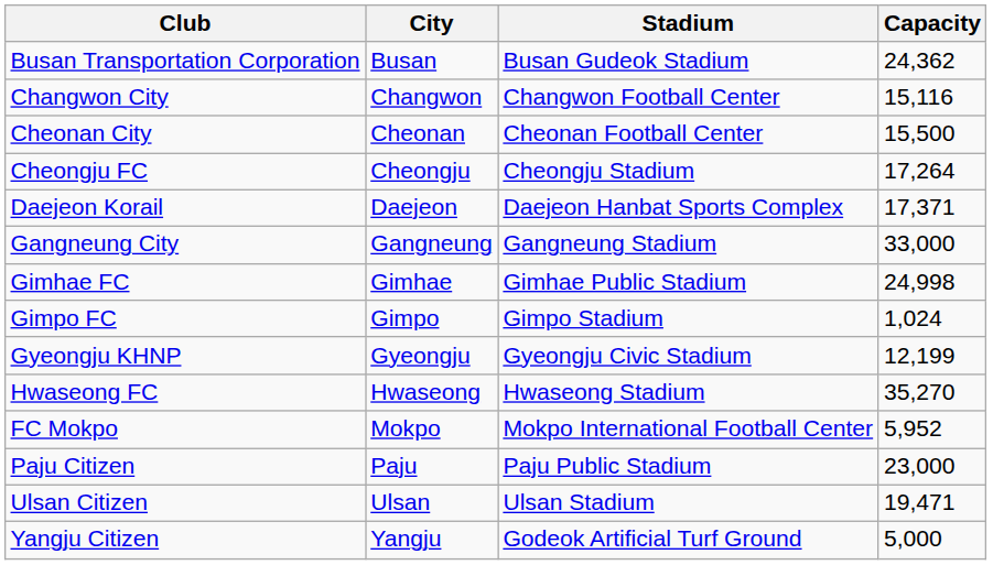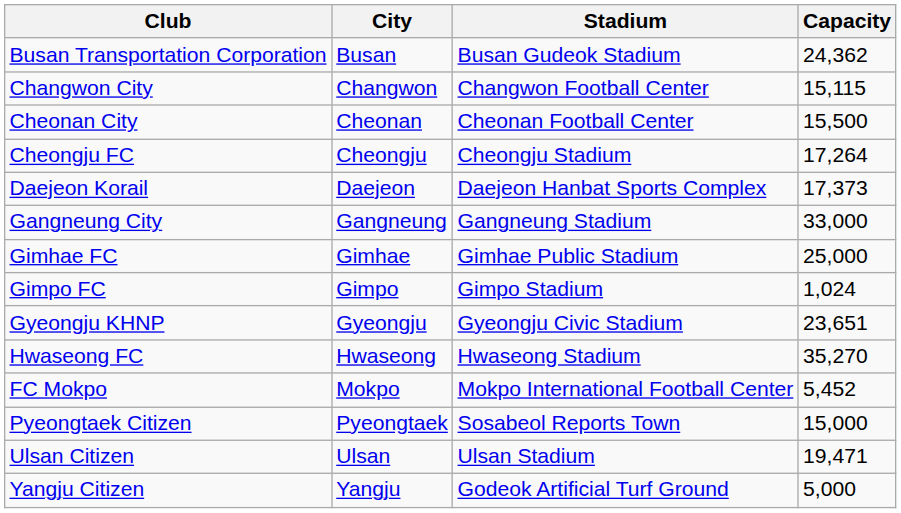 <table class="wikitable sortable" style="text-align: left;">
 <tr>
 <th>Club</th>
 <th>City</th>
 <th>Stadium</th>
 <th>Capacity</th>
 </tr>
 <tr>
 <td><a href='#'>Busan Transportation Corporation</a></td>
 <td><a href='#'>Busan</a></td>
 <td><a href='#'>Busan Gudeok Stadium</a></td>
 <td>24,362</td>
 </tr>
 <tr>
 <td><a href='#'>Changwon City</a></td>
 <td><a href='#'>Changwon</a></td>
 <td><a href='#'>Changwon Football Center</a></td>
-<td>15,116</td>
+<td>15,115</td>
 </tr>
 <tr>
 <td><a href='#'>Cheonan City</a></td>
 <td><a href='#'>Cheonan</a></td>
 <td><a href='#'>Cheonan Football Center</a></td>
 <td>15,500</td>
 </tr>
 <tr>
 <td><a href='#'>Cheongju FC</a></td>
 <td><a href='#'>Cheongju</a></td>
 <td><a href='#'>Cheongju Stadium</a></td>
 <td>17,264</td>
 </tr>
 <tr>
 <td><a href='#'>Daejeon Korail</a></td>
 <td><a href='#'>Daejeon</a></td>
 <td><a href='#'>Daejeon Hanbat Sports Complex</a></td>
-<td>17,371</td>
+<td>17,373</td>
 </tr>
 <tr>
 <td><a href='#'>Gangneung City</a></td>
 <td><a href='#'>Gangneung</a></td>
 <td><a href='#'>Gangneung Stadium</a></td>
 <td>33,000</td>
 </tr>
 <tr>
 <td><a href='#'>Gimhae FC</a></td>
 <td><a href='#'>Gimhae</a></td>
 <td><a href='#'>Gimhae Public Stadium</a></td>
-<td>24,998</td>
+<td>25,000</td>
 </tr>
 <tr>
 <td><a href='#'>Gimpo FC</a></td>
 <td><a href='#'>Gimpo</a></td>
 <td><a href='#'>Gimpo Stadium</a></td>
 <td>1,024</td>
 </tr>
 <tr>
 <td><a href='#'>Gyeongju KHNP</a></td>
 <td><a href='#'>Gyeongju</a></td>
 <td><a href='#'>Gyeongju Civic Stadium</a></td>
-<td>12,199</td>
+<td>23,651</td>
 </tr>
 <tr>
 <td><a href='#'>Hwaseong FC</a></td>
 <td><a href='#'>Hwaseong</a></td>
 <td><a href='#'>Hwaseong Stadium</a></td>
 <td>35,270</td>
 </tr>
 <tr>
 <td><a href='#'>FC Mokpo</a></td>
 <td><a href='#'>Mokpo</a></td>
 <td><a href='#'>Mokpo International Football Center</a></td>
-<td>5,952</td>
+<td>5,452</td>
 </tr>
 <tr>
-<td><a href='#'>Paju Citizen</a></td>
-<td><a href='#'>Paju</a></td>
-<td><a href='#'>Paju Public Stadium</a></td>
-<td>23,000</td>
+<td><a href='#'>Pyeongtaek Citizen</a></td>
+<td><a href='#'>Pyeongtaek</a></td>
+<td><a href='#'>Sosabeol Reports Town</a></td>
+<td>15,000</td>
 </tr>
 <tr>
 <td><a href='#'>Ulsan Citizen</a></td>
 <td><a href='#'>Ulsan</a></td>
 <td><a href='#'>Ulsan Stadium</a></td>
 <td>19,471</td>
 </tr>
 <tr>
 <td><a href='#'>Yangju Citizen</a></td>
 <td><a href='#'>Yangju</a></td>
 <td><a href='#'>Godeok Artificial Turf Ground</a></td>
 <td>5,000</td>
 </tr>
 </table>
